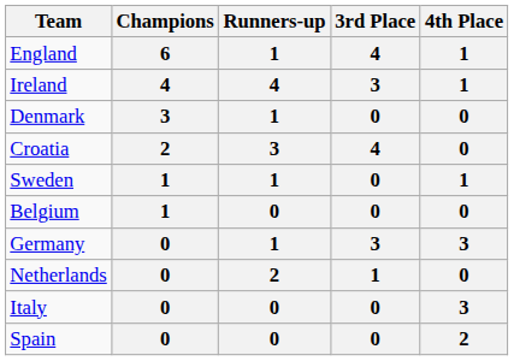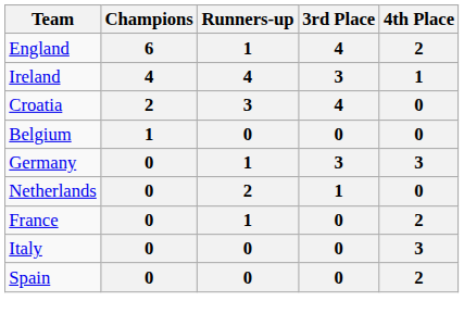 <table class="wikitable sortable">
 <tr>
 <th>Team</th>
 <th>Champions</th>
 <th>Runners-up</th>
 <th>3rd Place</th>
 <th>4th Place</th>
 </tr>
 <tr>
 <td> <a href='#'>England</a></td>
 <th>6</th>
 <th>1</th>
 <th>4</th>
-<th>1</th>
+<th>2</th>
 </tr>
 <tr>
 <td> <a href='#'>Ireland</a></td>
 <th>4</th>
 <th>4</th>
 <th>3</th>
 <th>1</th>
 </tr>
 <tr>
-<td> <a href='#'>Denmark</a></td>
-<th>3</th>
-<th>1</th>
-<th>0</th>
-<th>0</th>
-</tr>
-<tr>
 <td> <a href='#'>Croatia</a></td>
 <th>2</th>
 <th>3</th>
 <th>4</th>
 <th>0</th>
-</tr>
-<tr>
-<td> <a href='#'>Sweden</a></td>
-<th>1</th>
-<th>1</th>
-<th>0</th>
-<th>1</th>
 </tr>
 <tr>
 <td> <a href='#'>Belgium</a></td>
 <th>1</th>
 <th>0</th>
 <th>0</th>
 <th>0</th>
 </tr>
 <tr>
 <td> <a href='#'>Germany</a></td>
 <th>0</th>
 <th>1</th>
 <th>3</th>
 <th>3</th>
 </tr>
 <tr>
 <td> <a href='#'>Netherlands</a></td>
 <th>0</th>
 <th>2</th>
 <th>1</th>
 <th>0</th>
 </tr>
 <tr>
+<td> <a href='#'>France</a></td>
+<th>0</th>
+<th>1</th>
+<th>0</th>
+<th>2</th>
+</tr>
+<tr>
 <td> <a href='#'>Italy</a></td>
 <th>0</th>
 <th>0</th>
 <th>0</th>
 <th>3</th>
 </tr>
 <tr>
 <td> <a href='#'>Spain</a></td>
 <th>0</th>
 <th>0</th>
 <th>0</th>
 <th>2</th>
 </tr>
 </table>
